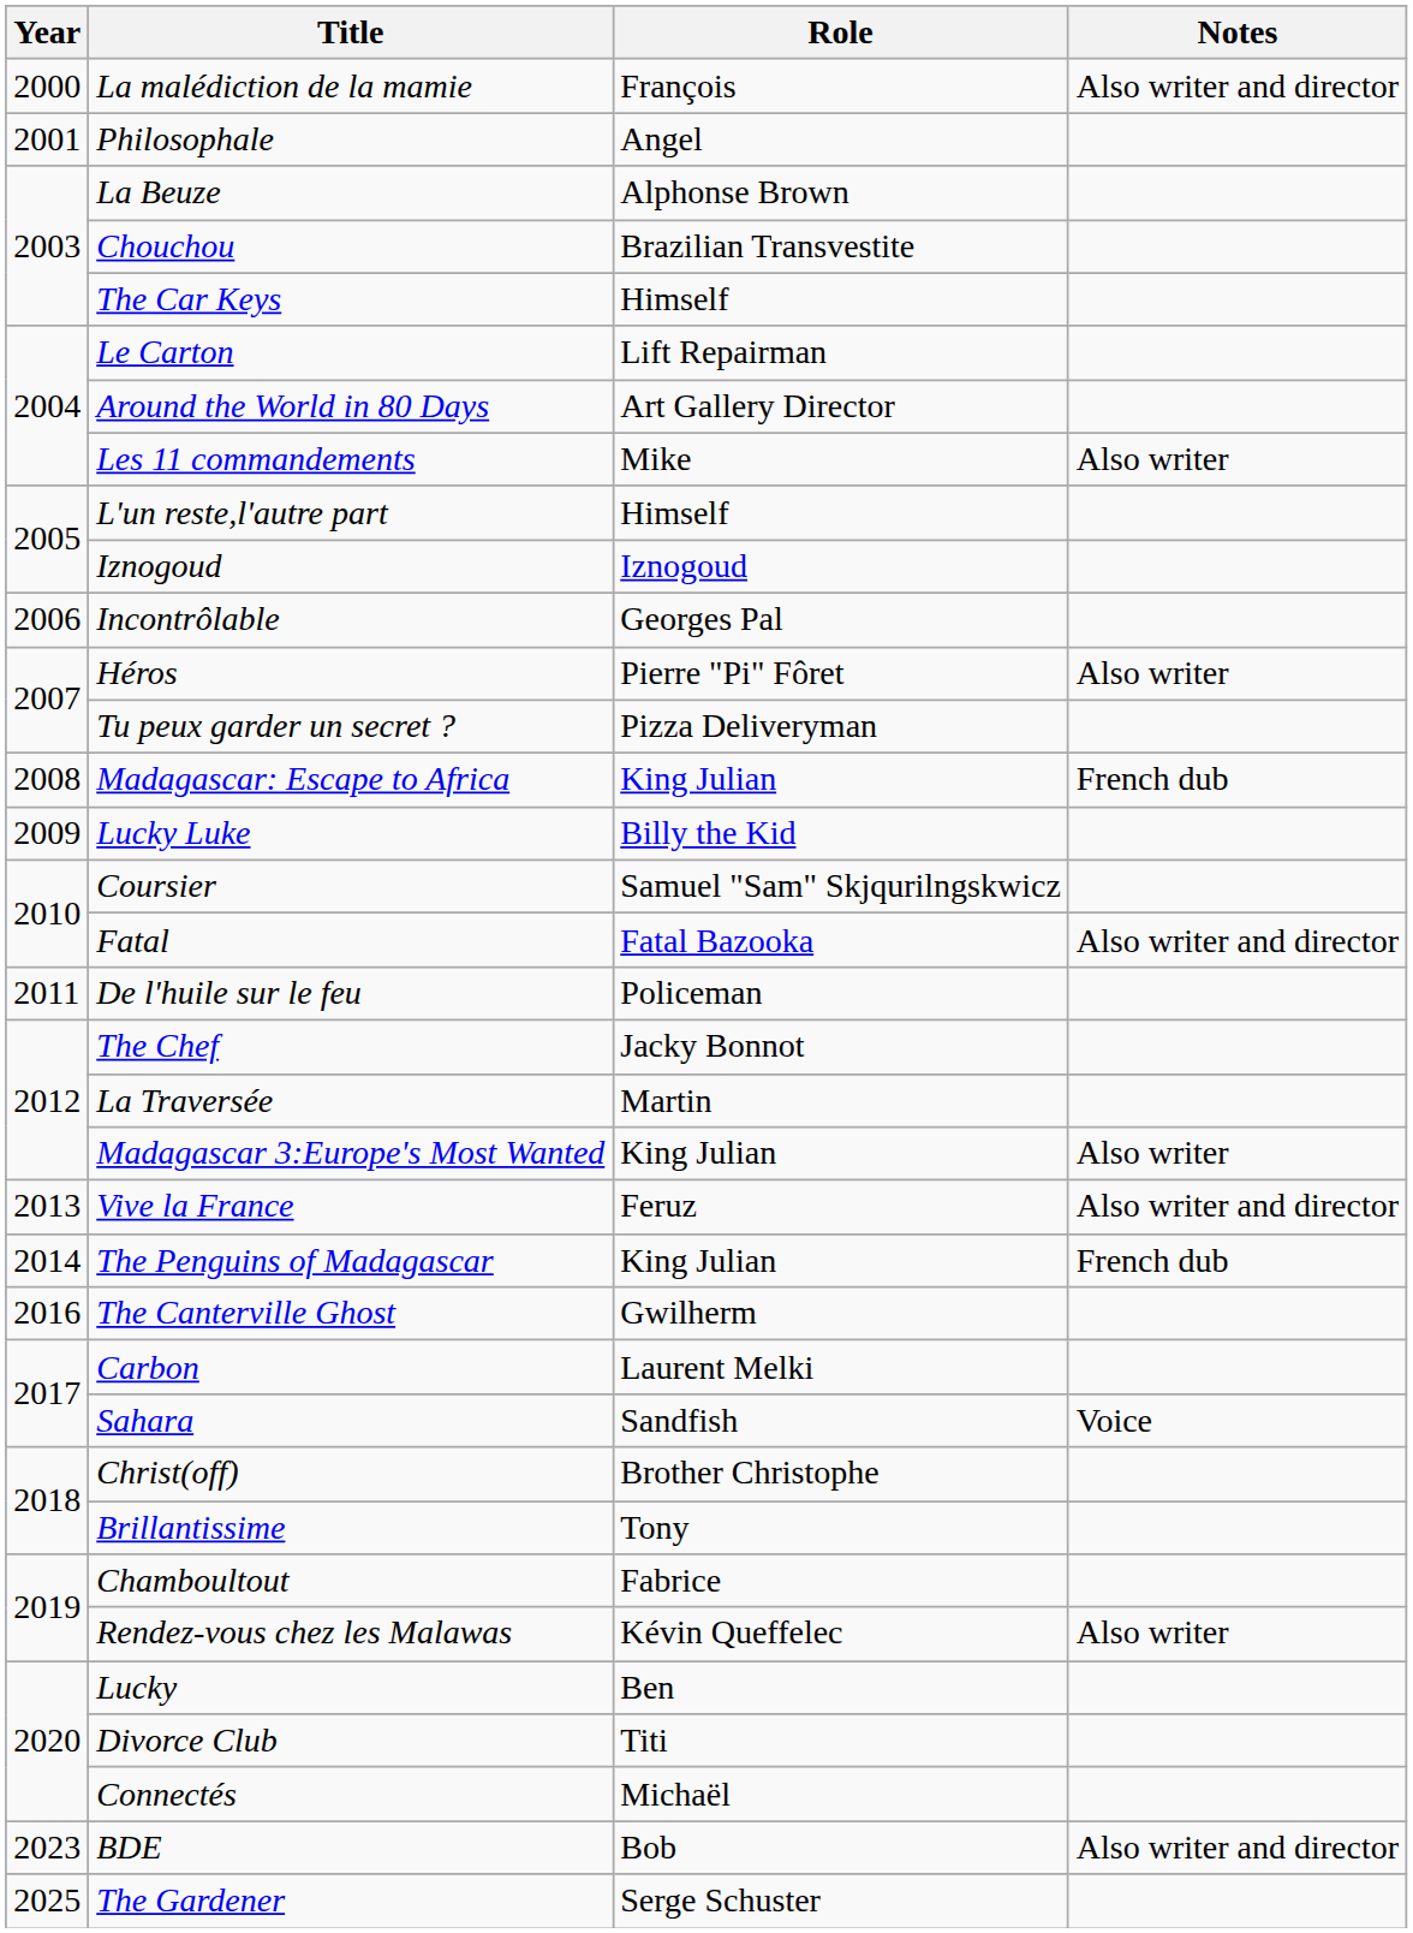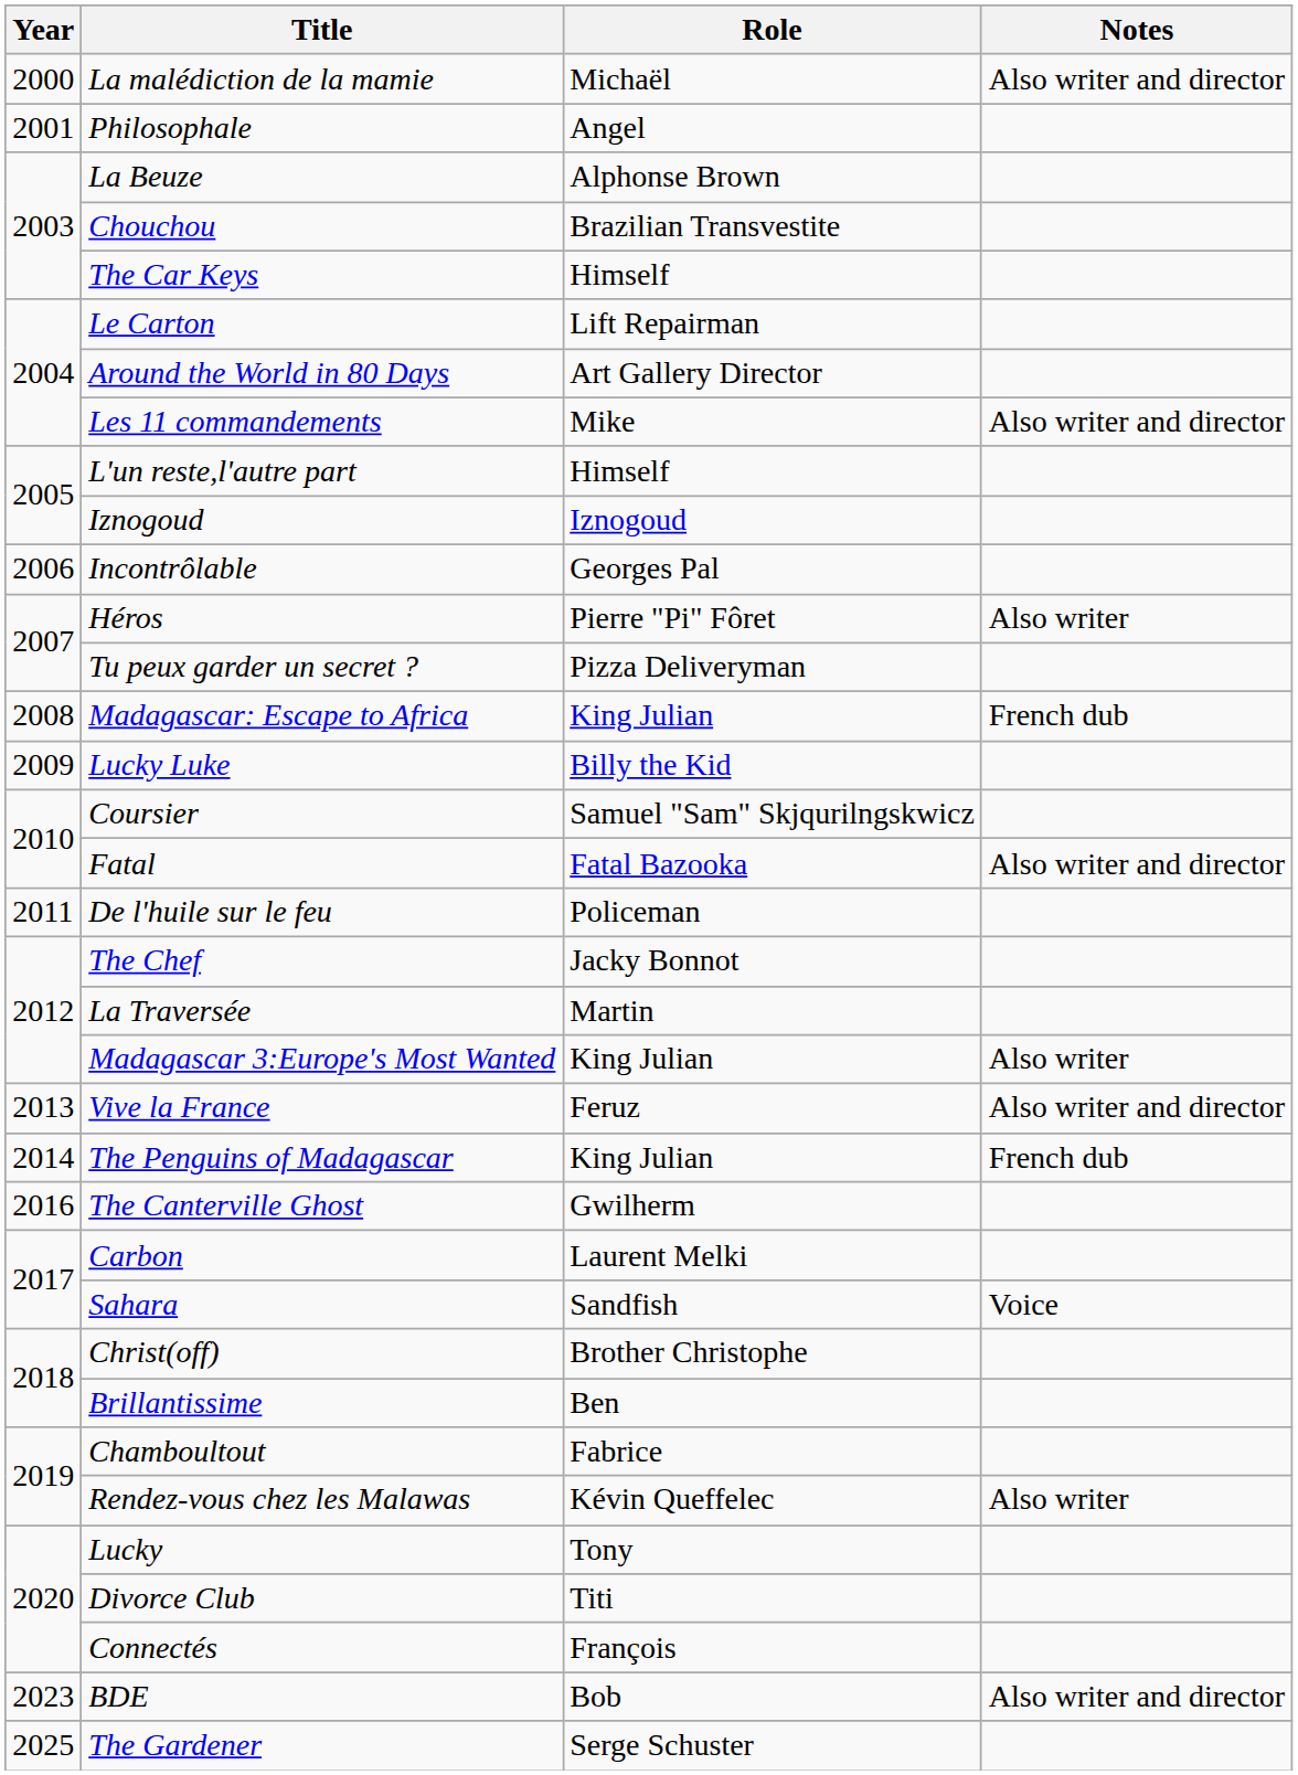 <table class="wikitable">
 <tr>
 <th>Year</th>
 <th>Title</th>
 <th>Role</th>
 <th>Notes</th>
 </tr>
 <tr>
 <td>2000</td>
 <td><em>La malédiction de la mamie</em></td>
-<td>François</td>
+<td>Michaël</td>
 <td>Also writer and director</td>
 </tr>
 <tr>
 <td>2001</td>
 <td><em>Philosophale</em></td>
 <td>Angel</td>
 <td></td>
 </tr>
 <tr>
 <td rowspan="3">2003</td>
 <td><em>La Beuze</em></td>
 <td>Alphonse Brown</td>
 <td></td>
 </tr>
 <tr>
 <td><em><a href='#'>Chouchou</a></em></td>
 <td>Brazilian Transvestite</td>
 <td></td>
 </tr>
 <tr>
 <td><em><a href='#'>The Car Keys</a></em></td>
 <td>Himself</td>
 <td></td>
 </tr>
 <tr>
 <td rowspan="3">2004</td>
 <td><em><a href='#'>Le Carton</a></em></td>
 <td>Lift Repairman</td>
 <td></td>
 </tr>
 <tr>
 <td><em><a href='#'>Around the World in 80 Days</a></em></td>
 <td>Art Gallery Director</td>
 <td></td>
 </tr>
 <tr>
 <td><em><a href='#'>Les 11 commandements</a></em></td>
 <td>Mike</td>
-<td>Also writer</td>
+<td>Also writer and director</td>
 </tr>
 <tr>
 <td rowspan="2">2005</td>
 <td><em>L'un reste,l'autre part</em></td>
 <td>Himself</td>
 <td></td>
 </tr>
 <tr>
 <td><em>Iznogoud</em></td>
 <td><a href='#'>Iznogoud</a></td>
 <td></td>
 </tr>
 <tr>
 <td>2006</td>
 <td><em>Incontrôlable</em></td>
 <td>Georges Pal</td>
 <td></td>
 </tr>
 <tr>
 <td rowspan="2">2007</td>
 <td><em>Héros</em></td>
 <td>Pierre "Pi" Fôret</td>
 <td>Also writer</td>
 </tr>
 <tr>
 <td><em>Tu peux garder un secret ?</em></td>
 <td>Pizza Deliveryman</td>
 <td></td>
 </tr>
 <tr>
 <td>2008</td>
 <td><em><a href='#'>Madagascar: Escape to Africa</a></em></td>
 <td><a href='#'>King Julian</a></td>
 <td>French dub</td>
 </tr>
 <tr>
 <td>2009</td>
 <td><em><a href='#'>Lucky Luke</a></em></td>
 <td><a href='#'>Billy the Kid</a></td>
 <td></td>
 </tr>
 <tr>
 <td rowspan="2">2010</td>
 <td><em>Coursier</em></td>
 <td>Samuel "Sam" Skjqurilngskwicz</td>
 <td></td>
 </tr>
 <tr>
 <td><em>Fatal</em></td>
 <td><a href='#'>Fatal Bazooka</a></td>
 <td>Also writer and director</td>
 </tr>
 <tr>
 <td>2011</td>
 <td><em>De l'huile sur le feu</em></td>
 <td>Policeman</td>
 <td></td>
 </tr>
 <tr>
 <td rowspan="3">2012</td>
 <td><em><a href='#'>The Chef</a></em></td>
 <td>Jacky Bonnot</td>
 <td></td>
 </tr>
 <tr>
 <td><em>La Traversée</em></td>
 <td>Martin</td>
 <td></td>
 </tr>
 <tr>
 <td><em><a href='#'>Madagascar 3:Europe's Most Wanted</a></em></td>
 <td>King Julian</td>
 <td>Also writer</td>
 </tr>
 <tr>
 <td>2013</td>
 <td><em><a href='#'>Vive la France</a></em></td>
 <td>Feruz</td>
 <td>Also writer and director</td>
 </tr>
 <tr>
 <td>2014</td>
 <td><em><a href='#'>The Penguins of Madagascar</a></em></td>
 <td>King Julian</td>
 <td>French dub</td>
 </tr>
 <tr>
 <td>2016</td>
 <td><em><a href='#'>The Canterville Ghost</a></em></td>
 <td>Gwilherm</td>
 <td></td>
 </tr>
 <tr>
 <td rowspan="2">2017</td>
 <td><em><a href='#'>Carbon</a></em></td>
 <td>Laurent Melki</td>
 <td></td>
 </tr>
 <tr>
 <td><em><a href='#'>Sahara</a></em></td>
 <td>Sandfish</td>
 <td>Voice</td>
 </tr>
 <tr>
 <td rowspan="2">2018</td>
 <td><em>Christ(off)</em></td>
 <td>Brother Christophe</td>
 <td></td>
 </tr>
 <tr>
 <td><em><a href='#'>Brillantissime</a></em></td>
-<td>Tony</td>
+<td>Ben</td>
 <td></td>
 </tr>
 <tr>
 <td rowspan="2">2019</td>
 <td><em>Chamboultout</em></td>
 <td>Fabrice</td>
 <td></td>
 </tr>
 <tr>
 <td><em>Rendez-vous chez les Malawas</em></td>
 <td>Kévin Queffelec</td>
 <td>Also writer</td>
 </tr>
 <tr>
 <td rowspan="3">2020</td>
 <td><em>Lucky</em></td>
-<td>Ben</td>
+<td>Tony</td>
 <td></td>
 </tr>
 <tr>
 <td><em>Divorce Club</em></td>
 <td>Titi</td>
 <td></td>
 </tr>
 <tr>
 <td><em>Connectés</em></td>
-<td>Michaël</td>
+<td>François</td>
 <td></td>
 </tr>
 <tr>
 <td>2023</td>
 <td><em>BDE</em></td>
 <td>Bob</td>
 <td>Also writer and director</td>
 </tr>
 <tr>
 <td>2025</td>
 <td><em><a href='#'>The Gardener</a></em></td>
 <td>Serge Schuster</td>
 <td></td>
 </tr>
 </table>
